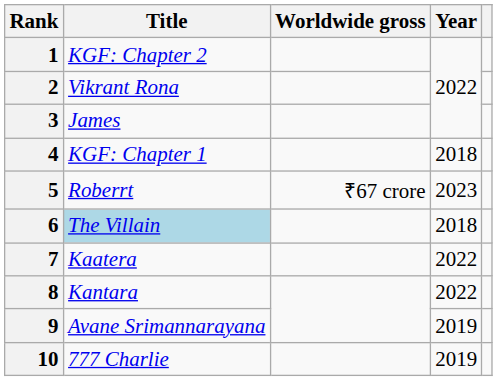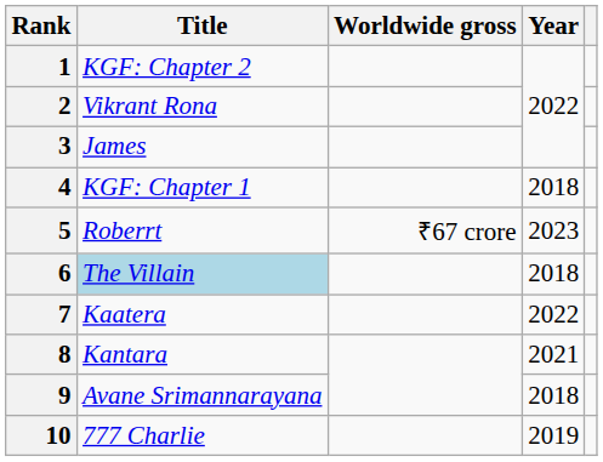 <table class="wikitable sortable plainrowheaders">
 <tr>
 <th scope="col">Rank</th>
 <th scope="col">Title</th>
 <th scope="col">Worldwide gross</th>
 <th scope="col">Year</th>
 <th scope="col" class="unsortable"></th>
 </tr>
 <tr>
 <th scope="row" style=text-align:right>1</th>
 <td><em><a href='#'>KGF: Chapter 2</a></em></td>
 <td align="right"></td>
 <td rowspan="3"  style="text-align:center;">2022</td>
 <td align="center"></td>
 </tr>
 <tr>
 <th scope="row" style=text-align:right>2</th>
 <td><em><a href='#'>Vikrant Rona</a></em></td>
 <td align="right"></td>
 <td align="center"></td>
 </tr>
 <tr>
 <th scope="row" style=text-align:right>3</th>
 <td><em><a href='#'>James</a></em></td>
 <td align="right"></td>
 <td align="center"></td>
 </tr>
 <tr>
 <th scope="row" style=text-align:right>4</th>
 <td><em><a href='#'>KGF: Chapter 1</a></em></td>
 <td align="right"></td>
 <td align="center">2018</td>
 <td align="center"></td>
 </tr>
 <tr>
 <th scope="row" style=text-align:right>5</th>
 <td><em><a href='#'>Roberrt</a></em></td>
 <td align="right">₹67 crore</td>
 <td align="center">2023</td>
 <td align="center"></td>
 </tr>
 <tr>
 <th scope="row" style=text-align:right>6</th>
 <td style="background: lightblue;"><em><a href='#'>The Villain</a></em></td>
 <td align="right"></td>
 <td align="center">2018</td>
 <td align="center"></td>
 </tr>
 <tr>
 <th scope="row" style=text-align:right>7</th>
 <td><em><a href='#'>Kaatera</a></em></td>
 <td align="right"></td>
 <td align="center">2022</td>
 <td align="center"></td>
 </tr>
 <tr>
 <th scope="row" style=text-align:right>8</th>
 <td><em><a href='#'>Kantara</a></em></td>
 <td rowspan="2" align="right"></td>
-<td align="center">2022</td>
+<td align="center">2021</td>
 <td align="center"></td>
 </tr>
 <tr>
 <th scope="row" style=text-align:right>9</th>
 <td><em><a href='#'>Avane Srimannarayana</a></em></td>
-<td align="center">2019</td>
+<td align="center">2018</td>
 <td align="center"></td>
 </tr>
 <tr>
 <th scope="row" style=text-align:right>10</th>
 <td><em><a href='#'>777 Charlie</a></em></td>
 <td align="right"></td>
 <td align="center">2019</td>
 <td align="center"></td>
 </tr>
 </table>
